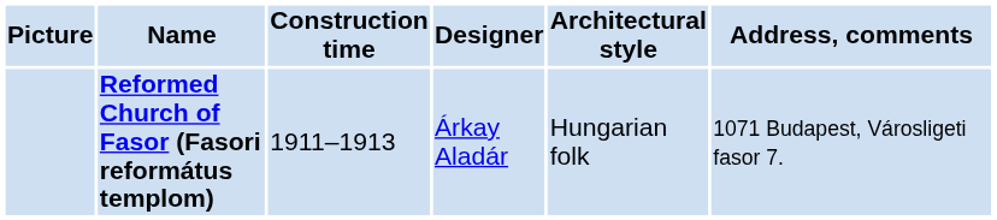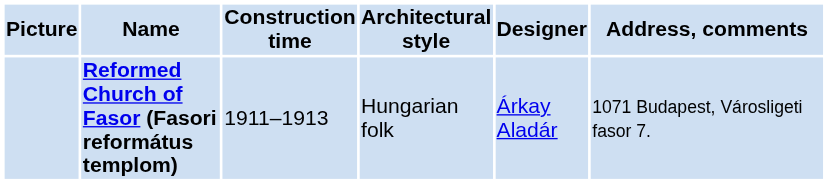 <table width="100%">
 <tr>
 <th bgcolor="#CEDFF2" width="8%">Picture</th>
 <th bgcolor="#CEDFF2" width="20%">Name</th>
 <th bgcolor="#CEDFF2" width="10%">Construction time</th>
+<th bgcolor="#CEDFF2" width="10%">Architectural style</th>
 <th bgcolor="#CEDFF2" width="10%">Designer</th>
-<th bgcolor="#CEDFF2" width="10%">Architectural style</th>
 <th bgcolor="#CEDFF2" width="42%">Address, comments</th>
 </tr>
 <tr>
 <td bgcolor="#CEDFF2"></td>
 <td bgcolor="#CEDFF2"><strong><a href='#'>Reformed Church of Fasor</a> (Fasori református templom)</strong></td>
 <td bgcolor="#CEDFF2">1911–1913</td>
+<td bgcolor="#CEDFF2">Hungarian folk</td>
 <td bgcolor="#CEDFF2"><a href='#'>Árkay Aladár</a></td>
-<td bgcolor="#CEDFF2">Hungarian folk</td>
 <td bgcolor="#CEDFF2"><small>1071 Budapest, Városligeti fasor 7.</small></td>
 </tr>
 </table>
